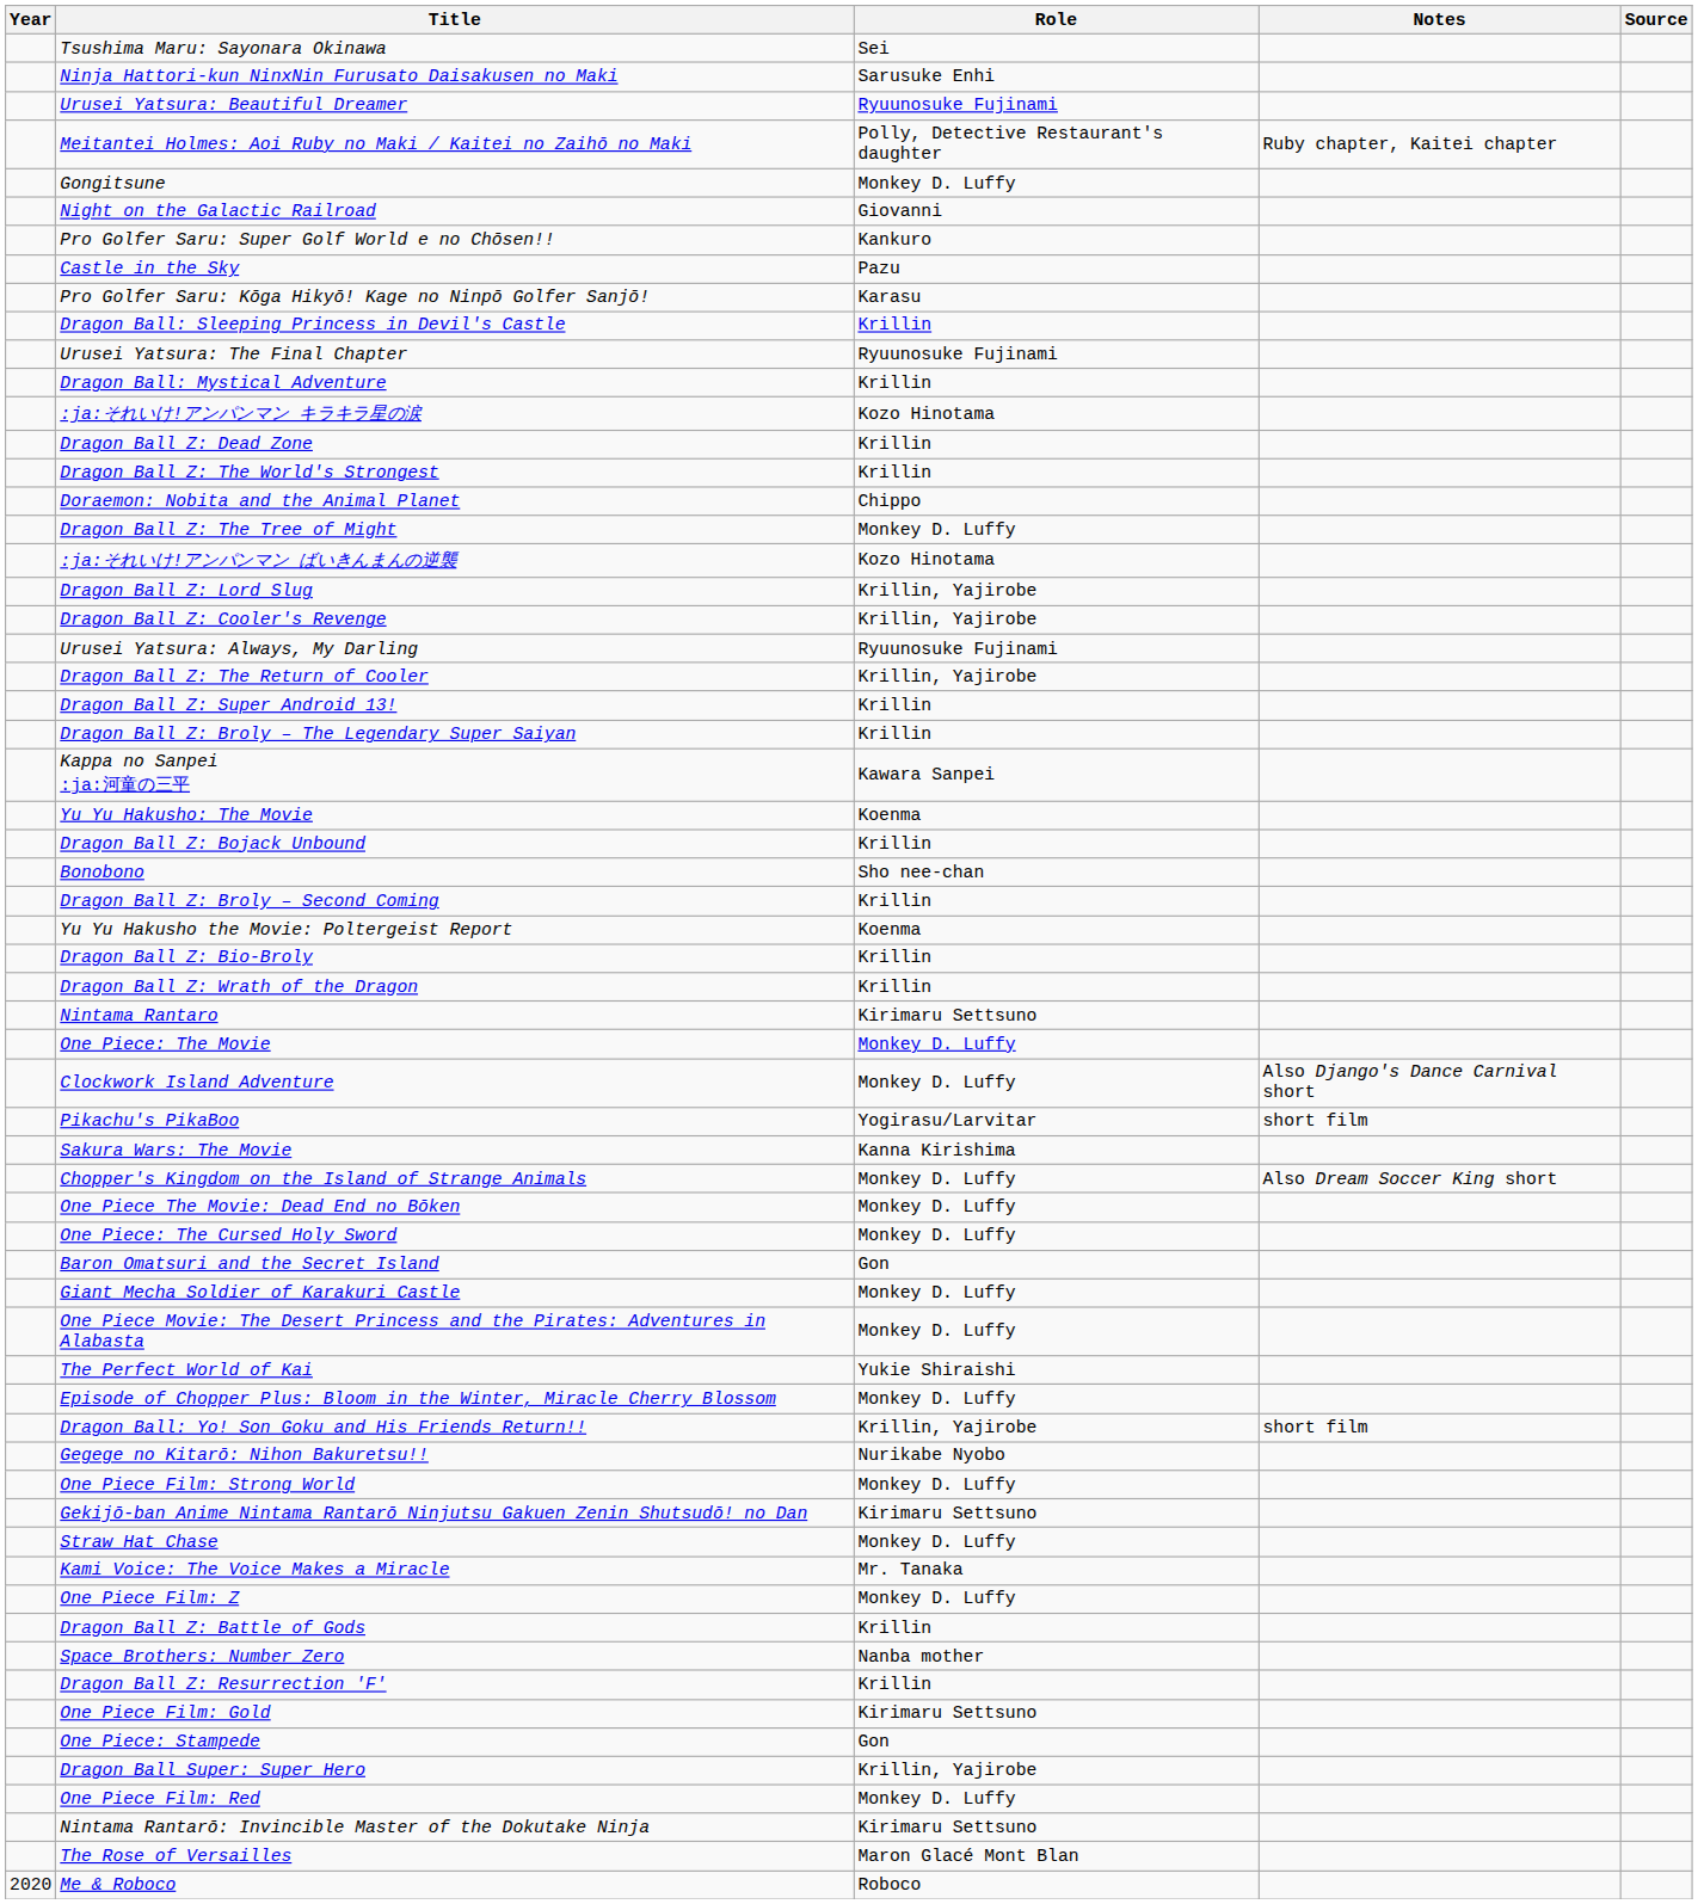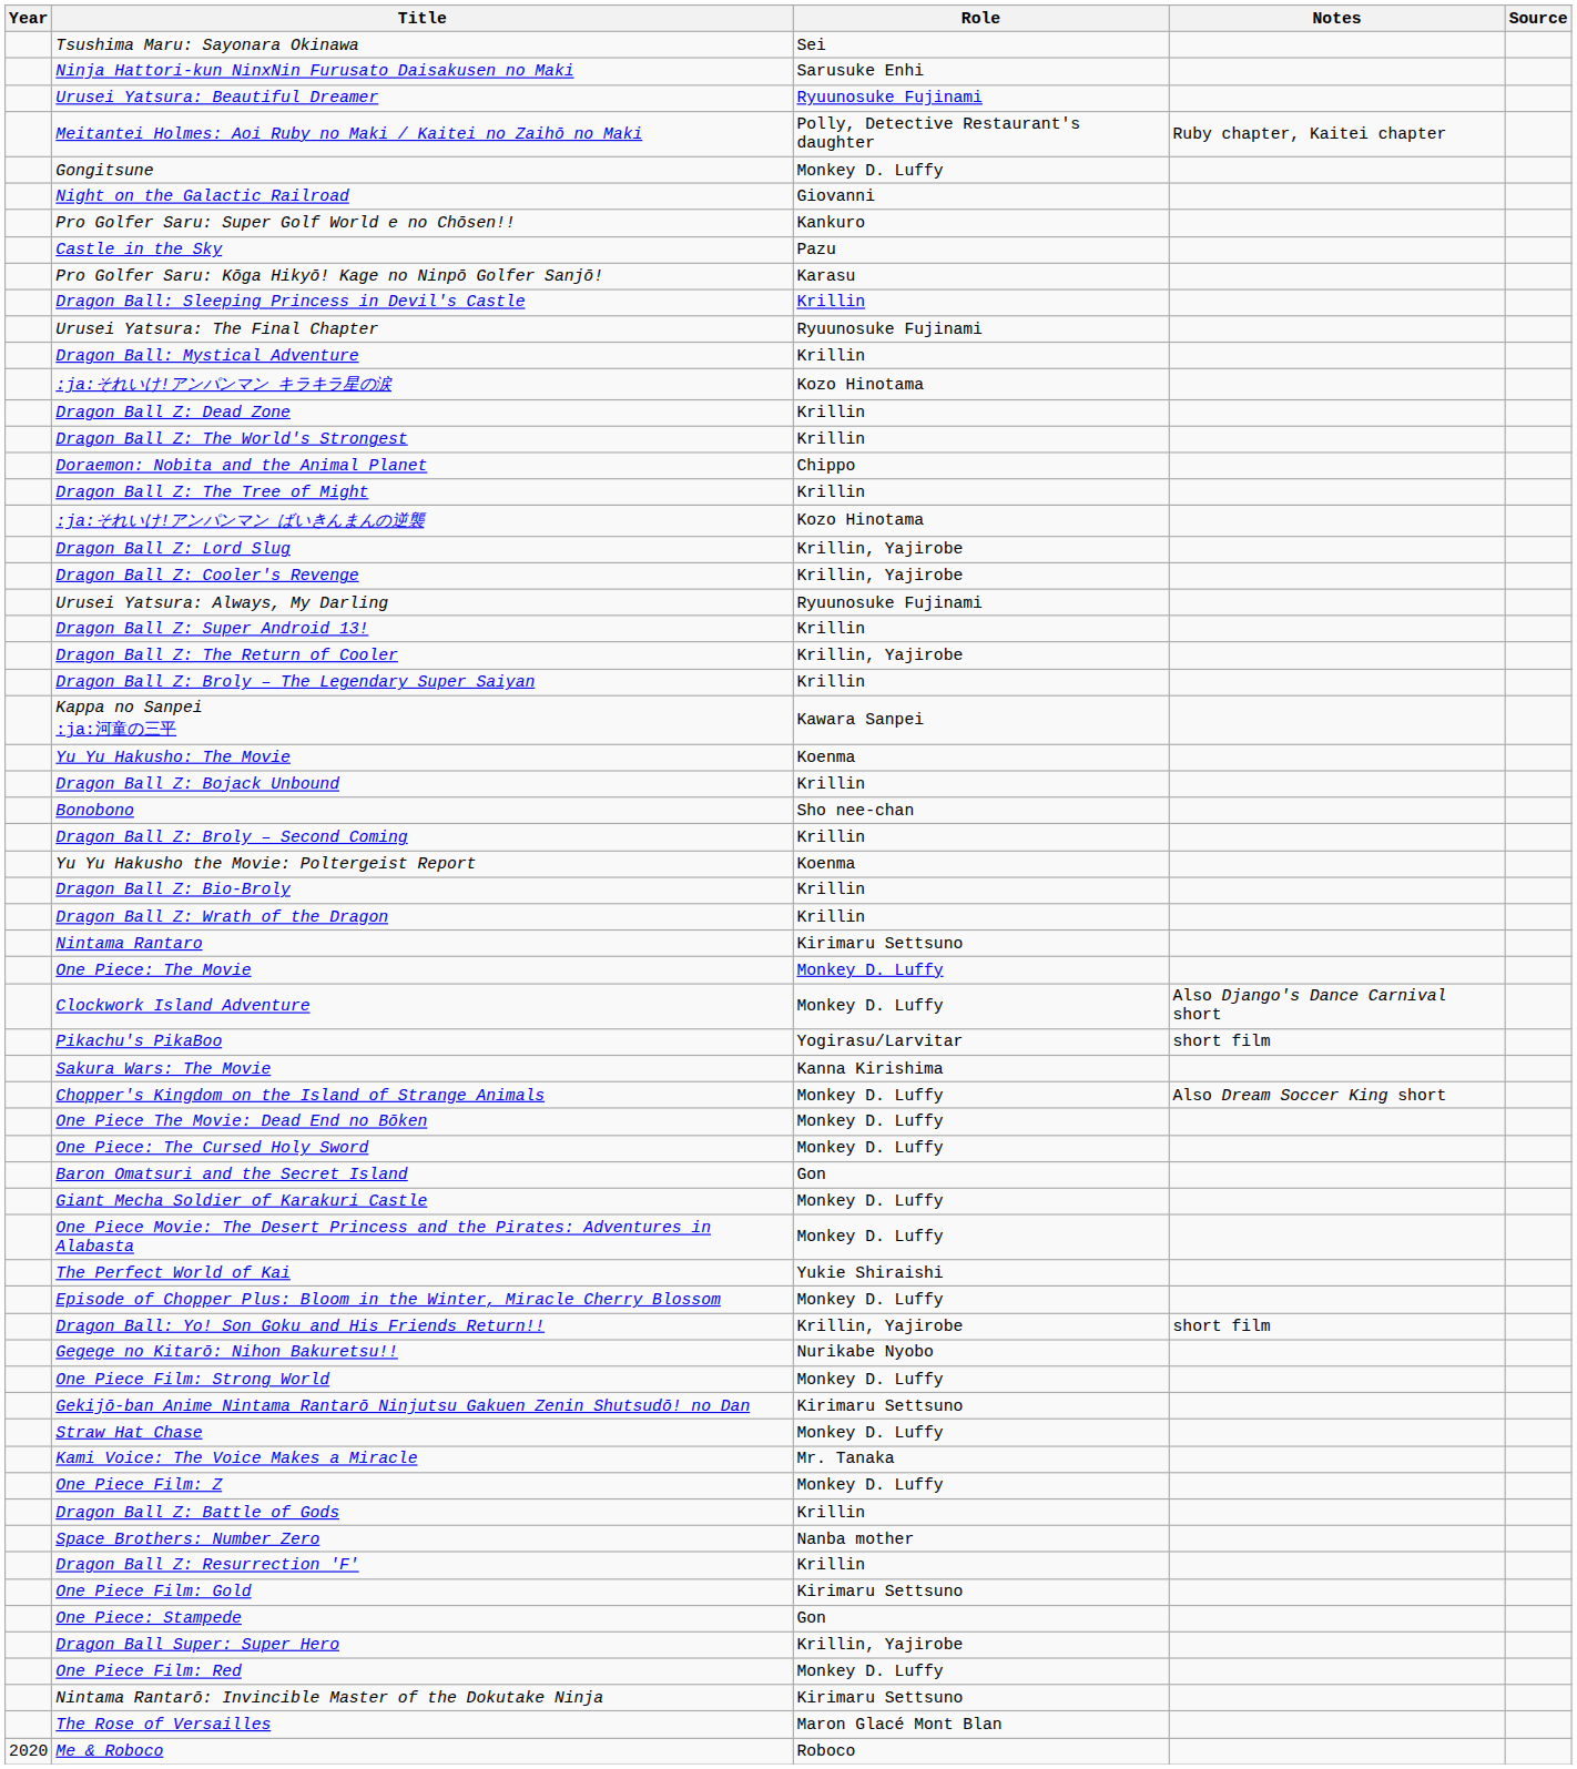 <table class="wikitable sortable plainrowheaders">
 <tr>
 <th>Year</th>
 <th>Title</th>
 <th>Role</th>
 <th class="unsortable">Notes</th>
 <th class="unsortable">Source</th>
 </tr>
 <tr>
 <td></td>
 <td><em>Tsushima Maru: Sayonara Okinawa</em></td>
 <td>Sei</td>
 <td></td>
 <td></td>
 </tr>
 <tr>
 <td></td>
 <td><em><a href='#'>Ninja Hattori-kun NinxNin Furusato Daisakusen no Maki</a></em></td>
 <td>Sarusuke Enhi</td>
 <td></td>
 <td></td>
 </tr>
 <tr>
 <td></td>
 <td><em><a href='#'>Urusei Yatsura: Beautiful Dreamer</a></em></td>
 <td><a href='#'>Ryuunosuke Fujinami</a></td>
 <td></td>
 <td></td>
 </tr>
 <tr>
 <td></td>
 <td><em><a href='#'>Meitantei Holmes: Aoi Ruby no Maki / Kaitei no Zaihō no Maki</a></em></td>
 <td>Polly, Detective Restaurant's daughter</td>
 <td>Ruby chapter, Kaitei chapter</td>
 <td></td>
 </tr>
 <tr>
 <td></td>
 <td><em>Gongitsune</em></td>
 <td>Monkey D. Luffy</td>
 <td></td>
 <td></td>
 </tr>
 <tr>
 <td></td>
 <td><em><a href='#'>Night on the Galactic Railroad</a></em></td>
 <td>Giovanni</td>
 <td></td>
 <td></td>
 </tr>
 <tr>
 <td></td>
 <td><em>Pro Golfer Saru: Super Golf World e no Chōsen!! </em></td>
 <td>Kankuro</td>
 <td></td>
 <td></td>
 </tr>
 <tr>
 <td></td>
 <td><em><a href='#'>Castle in the Sky</a></em></td>
 <td>Pazu</td>
 <td></td>
 <td></td>
 </tr>
 <tr>
 <td></td>
 <td><em>Pro Golfer Saru: Kōga Hikyō! Kage no Ninpō Golfer Sanjō!</em></td>
 <td>Karasu</td>
 <td></td>
 <td></td>
 </tr>
 <tr>
 <td></td>
 <td><em><a href='#'>Dragon Ball: Sleeping Princess in Devil's Castle</a></em></td>
 <td><a href='#'>Krillin</a></td>
 <td></td>
 <td></td>
 </tr>
 <tr>
 <td></td>
 <td><em>Urusei Yatsura: The Final Chapter</em></td>
 <td>Ryuunosuke Fujinami</td>
 <td></td>
 <td></td>
 </tr>
 <tr>
 <td></td>
 <td><em><a href='#'>Dragon Ball: Mystical Adventure</a></em></td>
 <td>Krillin</td>
 <td></td>
 <td></td>
 </tr>
 <tr>
 <td></td>
 <td><em><a href='#'>:ja:それいけ!アンパンマン キラキラ星の涙</a></em></td>
 <td>Kozo Hinotama</td>
 <td></td>
 <td></td>
 </tr>
 <tr>
 <td></td>
 <td><em><a href='#'>Dragon Ball Z: Dead Zone</a></em></td>
 <td>Krillin</td>
 <td></td>
 <td></td>
 </tr>
 <tr>
 <td></td>
 <td><em><a href='#'>Dragon Ball Z: The World's Strongest</a></em></td>
 <td>Krillin</td>
 <td></td>
 <td></td>
 </tr>
 <tr>
 <td></td>
 <td><em><a href='#'>Doraemon: Nobita and the Animal Planet</a></em></td>
 <td>Chippo</td>
 <td></td>
 <td></td>
 </tr>
 <tr>
 <td></td>
 <td><em><a href='#'>Dragon Ball Z: The Tree of Might</a></em></td>
-<td>Monkey D. Luffy</td>
+<td>Krillin</td>
 <td></td>
 <td></td>
 </tr>
 <tr>
 <td></td>
 <td><em><a href='#'>:ja:それいけ!アンパンマン ばいきんまんの逆襲</a></em></td>
 <td>Kozo Hinotama</td>
 <td></td>
 <td></td>
 </tr>
 <tr>
 <td></td>
 <td><em><a href='#'>Dragon Ball Z: Lord Slug</a></em></td>
 <td>Krillin, Yajirobe</td>
 <td></td>
 <td></td>
 </tr>
 <tr>
 <td></td>
 <td><em><a href='#'>Dragon Ball Z: Cooler's Revenge</a></em></td>
 <td>Krillin, Yajirobe</td>
 <td></td>
 <td></td>
 </tr>
 <tr>
 <td></td>
 <td><em>Urusei Yatsura: Always, My Darling</em></td>
 <td>Ryuunosuke Fujinami</td>
 <td></td>
 <td></td>
 </tr>
 <tr>
 <td></td>
-<td><em><a href='#'>Dragon Ball Z: The Return of Cooler</a></em></td>
-<td>Krillin, Yajirobe</td>
+<td><em><a href='#'>Dragon Ball Z: Super Android 13!</a></em></td>
+<td>Krillin</td>
 <td></td>
 <td></td>
 </tr>
 <tr>
 <td></td>
-<td><em><a href='#'>Dragon Ball Z: Super Android 13!</a></em></td>
-<td>Krillin</td>
+<td><em><a href='#'>Dragon Ball Z: The Return of Cooler</a></em></td>
+<td>Krillin, Yajirobe</td>
 <td></td>
 <td></td>
 </tr>
 <tr>
 <td></td>
 <td><em><a href='#'>Dragon Ball Z: Broly – The Legendary Super Saiyan</a></em></td>
 <td>Krillin</td>
 <td></td>
 <td></td>
 </tr>
 <tr>
 <td></td>
 <td><em>Kappa no Sanpei</em><br><a href='#'>:ja:河童の三平</a></td>
 <td>Kawara Sanpei</td>
 <td></td>
 <td></td>
 </tr>
 <tr>
 <td></td>
 <td><em><a href='#'>Yu Yu Hakusho: The Movie</a></em></td>
 <td>Koenma</td>
 <td></td>
 <td></td>
 </tr>
 <tr>
 <td></td>
 <td><em><a href='#'>Dragon Ball Z: Bojack Unbound</a></em></td>
 <td>Krillin</td>
 <td></td>
 <td></td>
 </tr>
 <tr>
 <td></td>
 <td><em><a href='#'>Bonobono</a></em></td>
 <td>Sho nee-chan</td>
 <td></td>
 <td></td>
 </tr>
 <tr>
 <td></td>
 <td><em><a href='#'>Dragon Ball Z: Broly – Second Coming</a></em></td>
 <td>Krillin</td>
 <td></td>
 <td></td>
 </tr>
 <tr>
 <td></td>
 <td><em>Yu Yu Hakusho the Movie: Poltergeist Report</em></td>
 <td>Koenma</td>
 <td></td>
 <td></td>
 </tr>
 <tr>
 <td></td>
 <td><em><a href='#'>Dragon Ball Z: Bio-Broly</a></em></td>
 <td>Krillin</td>
 <td></td>
 <td></td>
 </tr>
 <tr>
 <td></td>
 <td><em><a href='#'>Dragon Ball Z: Wrath of the Dragon</a></em></td>
 <td>Krillin</td>
 <td></td>
 <td></td>
 </tr>
 <tr>
 <td></td>
 <td><em><a href='#'>Nintama Rantaro</a></em></td>
 <td>Kirimaru Settsuno</td>
 <td></td>
 <td></td>
 </tr>
 <tr>
 <td></td>
 <td><em><a href='#'>One Piece: The Movie</a></em></td>
 <td><a href='#'>Monkey D. Luffy</a></td>
 <td></td>
 <td></td>
 </tr>
 <tr>
 <td></td>
 <td><em><a href='#'>Clockwork Island Adventure</a></em></td>
 <td>Monkey D. Luffy</td>
 <td>Also <em>Django's Dance Carnival</em> short</td>
 <td></td>
 </tr>
 <tr>
 <td></td>
 <td><em><a href='#'>Pikachu's PikaBoo</a></em></td>
 <td>Yogirasu/Larvitar</td>
 <td>short film</td>
 <td></td>
 </tr>
 <tr>
 <td></td>
 <td><em><a href='#'>Sakura Wars: The Movie</a></em></td>
 <td>Kanna Kirishima</td>
 <td></td>
 <td></td>
 </tr>
 <tr>
 <td></td>
 <td><em> <a href='#'>Chopper's Kingdom on the Island of Strange Animals</a></em></td>
 <td>Monkey D. Luffy</td>
 <td>Also <em>Dream Soccer King</em> short</td>
 <td></td>
 </tr>
 <tr>
 <td></td>
 <td><em><a href='#'>One Piece The Movie: Dead End no Bōken</a></em></td>
 <td>Monkey D. Luffy</td>
 <td></td>
 <td></td>
 </tr>
 <tr>
 <td></td>
 <td><em><a href='#'>One Piece: The Cursed Holy Sword</a></em></td>
 <td>Monkey D. Luffy</td>
 <td></td>
 <td></td>
 </tr>
 <tr>
 <td></td>
 <td><em><a href='#'>Baron Omatsuri and the Secret Island</a></em></td>
 <td>Gon</td>
 <td></td>
 <td></td>
 </tr>
 <tr>
 <td></td>
 <td><em><a href='#'>Giant Mecha Soldier of Karakuri Castle</a></em></td>
 <td>Monkey D. Luffy</td>
 <td></td>
 <td></td>
 </tr>
 <tr>
 <td></td>
 <td><em><a href='#'>One Piece Movie: The Desert Princess and the Pirates: Adventures in Alabasta</a> </em></td>
 <td>Monkey D. Luffy</td>
 <td></td>
 <td></td>
 </tr>
 <tr>
 <td></td>
 <td><em><a href='#'>The Perfect World of Kai</a></em></td>
 <td>Yukie Shiraishi</td>
 <td></td>
 <td></td>
 </tr>
 <tr>
 <td></td>
 <td><em><a href='#'>Episode of Chopper Plus: Bloom in the Winter, Miracle Cherry Blossom</a></em></td>
 <td>Monkey D. Luffy</td>
 <td></td>
 <td></td>
 </tr>
 <tr>
 <td></td>
 <td><em><a href='#'>Dragon Ball: Yo! Son Goku and His Friends Return!!</a></em></td>
 <td>Krillin, Yajirobe</td>
 <td>short film</td>
 <td></td>
 </tr>
 <tr>
 <td></td>
 <td><em><a href='#'>Gegege no Kitarō: Nihon Bakuretsu!!</a></em></td>
 <td>Nurikabe Nyobo</td>
 <td></td>
 <td></td>
 </tr>
 <tr>
 <td></td>
 <td><em><a href='#'>One Piece Film: Strong World</a></em></td>
 <td>Monkey D. Luffy</td>
 <td></td>
 <td></td>
 </tr>
 <tr>
 <td></td>
 <td><em><a href='#'>Gekijō-ban Anime Nintama Rantarō Ninjutsu Gakuen Zenin Shutsudō! no Dan</a></em></td>
 <td>Kirimaru Settsuno</td>
 <td></td>
 <td></td>
 </tr>
 <tr>
 <td></td>
 <td><em> <a href='#'>Straw Hat Chase</a></em></td>
 <td>Monkey D. Luffy</td>
 <td></td>
 <td></td>
 </tr>
 <tr>
 <td></td>
 <td><em><a href='#'>Kami Voice: The Voice Makes a Miracle</a></em></td>
 <td>Mr. Tanaka</td>
 <td></td>
 <td></td>
 </tr>
 <tr>
 <td></td>
 <td><em><a href='#'>One Piece Film: Z</a></em></td>
 <td>Monkey D. Luffy</td>
 <td></td>
 <td></td>
 </tr>
 <tr>
 <td></td>
 <td><em><a href='#'>Dragon Ball Z: Battle of Gods</a></em></td>
 <td>Krillin</td>
 <td></td>
 <td></td>
 </tr>
 <tr>
 <td></td>
 <td><em><a href='#'>Space Brothers: Number Zero</a></em></td>
 <td>Nanba mother</td>
 <td></td>
 <td></td>
 </tr>
 <tr>
 <td></td>
 <td><em><a href='#'>Dragon Ball Z: Resurrection 'F'</a></em></td>
 <td>Krillin</td>
 <td></td>
 <td></td>
 </tr>
 <tr>
 <td></td>
 <td><em><a href='#'>One Piece Film: Gold</a></em></td>
 <td>Kirimaru Settsuno</td>
 <td></td>
 <td></td>
 </tr>
 <tr>
 <td></td>
 <td><em><a href='#'>One Piece: Stampede</a></em></td>
 <td>Gon</td>
 <td></td>
 <td></td>
 </tr>
 <tr>
 <td></td>
 <td><em><a href='#'>Dragon Ball Super: Super Hero</a></em></td>
 <td>Krillin, Yajirobe</td>
 <td></td>
 <td></td>
 </tr>
 <tr>
 <td></td>
 <td><em><a href='#'>One Piece Film: Red</a></em></td>
 <td>Monkey D. Luffy</td>
 <td></td>
 <td></td>
 </tr>
 <tr>
 <td></td>
 <td><em>Nintama Rantarō: Invincible Master of the Dokutake Ninja</em></td>
 <td>Kirimaru Settsuno</td>
 <td></td>
 <td></td>
 </tr>
 <tr>
 <td></td>
 <td><em><a href='#'>The Rose of Versailles</a></em></td>
 <td>Maron Glacé Mont Blan</td>
 <td></td>
 <td></td>
 </tr>
 <tr>
 <td>2020</td>
 <td><em><a href='#'>Me & Roboco</a></em></td>
 <td>Roboco</td>
 <td></td>
 <td></td>
 </tr>
 </table>
